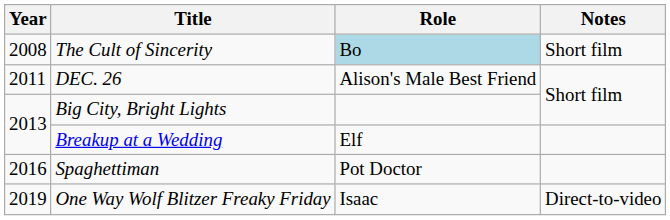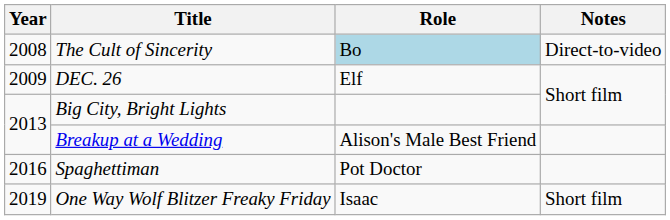 <table class="wikitable sortable">
 <tr>
 <th>Year</th>
 <th>Title</th>
 <th>Role</th>
 <th>Notes</th>
 </tr>
 <tr>
 <td>2008</td>
 <td><em>The Cult of Sincerity</em></td>
 <td style="background: lightblue;">Bo</td>
-<td>Short film</td>
+<td>Direct-to-video</td>
 </tr>
 <tr>
-<td>2011</td>
+<td>2009</td>
 <td><em>DEC. 26</em></td>
-<td>Alison's Male Best Friend</td>
+<td>Elf</td>
 <td rowspan="2">Short film</td>
 </tr>
 <tr>
 <td rowspan="2">2013</td>
 <td><em>Big City, Bright Lights</em></td>
 <td></td>
 </tr>
 <tr>
 <td><em><a href='#'>Breakup at a Wedding</a></em></td>
-<td>Elf</td>
+<td>Alison's Male Best Friend</td>
 <td></td>
 </tr>
 <tr>
 <td>2016</td>
 <td><em>Spaghettiman</em></td>
 <td>Pot Doctor</td>
 <td></td>
 </tr>
 <tr>
 <td>2019</td>
 <td><em>One Way Wolf Blitzer Freaky Friday</em></td>
 <td>Isaac</td>
-<td>Direct-to-video</td>
+<td>Short film</td>
 </tr>
 </table>
